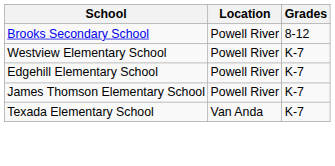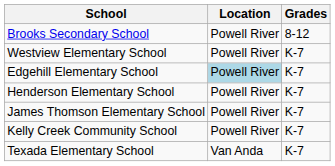 <table class="wikitable">
 <tr>
 <th>School</th>
 <th>Location</th>
 <th>Grades</th>
 </tr>
 <tr>
 <td><a href='#'>Brooks Secondary School</a></td>
 <td>Powell River</td>
 <td>8-12</td>
 </tr>
 <tr>
 <td>Westview Elementary School</td>
 <td>Powell River</td>
 <td>K-7</td>
 </tr>
 <tr>
 <td>Edgehill Elementary School</td>
+<td style="background: lightblue;">Powell River</td>
+<td>K-7</td>
+</tr>
+<tr>
+<td>Henderson Elementary School</td>
 <td>Powell River</td>
 <td>K-7</td>
 </tr>
 <tr>
 <td>James Thomson Elementary School</td>
 <td>Powell River</td>
 <td>K-7</td>
 </tr>
 <tr>
+<td>Kelly Creek Community School</td>
+<td>Powell River</td>
+<td>K-7</td>
+</tr>
+<tr>
 <td>Texada Elementary School</td>
 <td>Van Anda</td>
 <td>K-7</td>
 </tr>
 </table>
